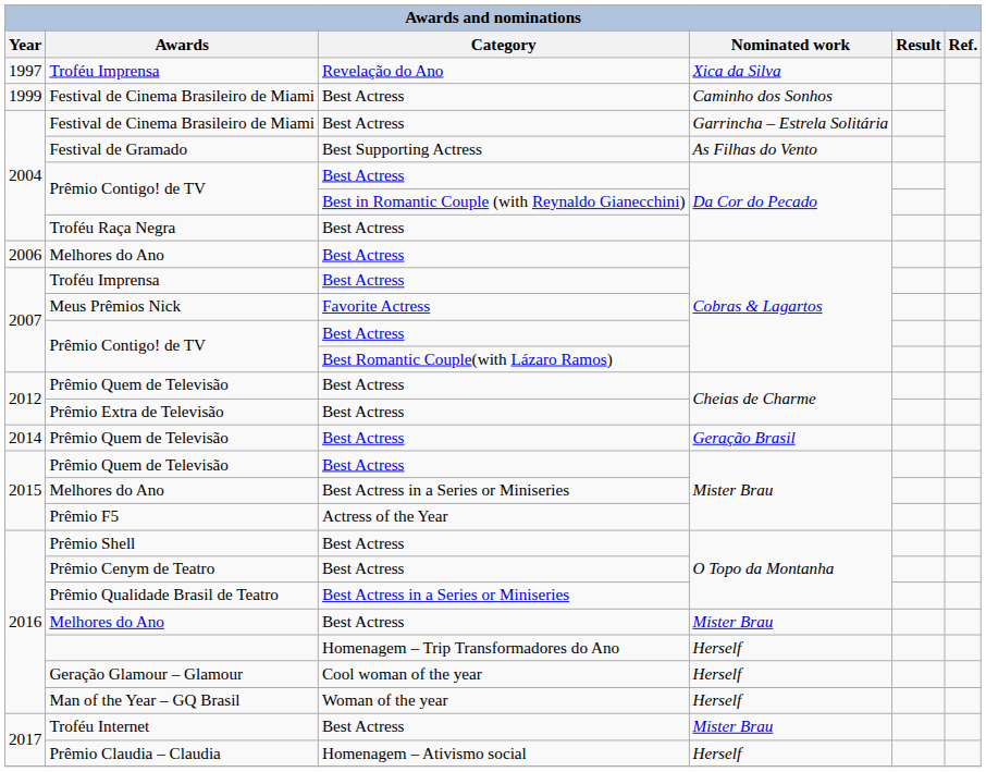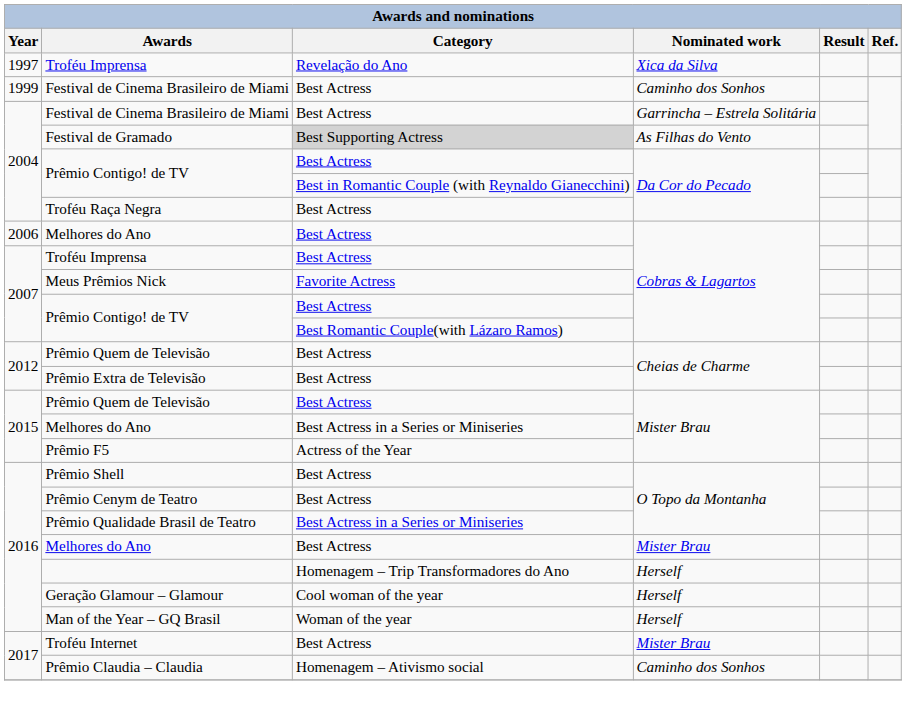 <table class="wikitable" style="font-size: 100%;">
 <tr>
 <th colspan="6" style="background: LightSteelBlue;">Awards and nominations</th>
 </tr>
 <tr>
 <th>Year</th>
 <th>Awards</th>
 <th>Category</th>
 <th>Nominated work</th>
 <th>Result</th>
 <th>Ref.</th>
 </tr>
 <tr>
 <td rowspan=1>1997</td>
 <td><a href='#'>Troféu Imprensa</a></td>
 <td><a href='#'>Revelação do Ano</a></td>
 <td><em><a href='#'>Xica da Silva</a></em></td>
 <td></td>
 <td></td>
 </tr>
 <tr>
 <td>1999</td>
 <td>Festival de Cinema Brasileiro de Miami</td>
 <td>Best Actress</td>
 <td><em>Caminho dos Sonhos</em></td>
 <td></td>
 <td rowspan=3></td>
 </tr>
 <tr>
 <td rowspan=5>2004</td>
 <td>Festival de Cinema Brasileiro de Miami</td>
 <td>Best Actress</td>
 <td><em>Garrincha – Estrela Solitária</em></td>
 <td></td>
 </tr>
 <tr>
 <td>Festival de Gramado</td>
-<td>Best Supporting Actress</td>
+<td style="background: lightgrey;">Best Supporting Actress</td>
 <td><em>As Filhas do Vento</em></td>
 <td></td>
 </tr>
 <tr>
 <td rowspan=2>Prêmio Contigo! de TV</td>
 <td><a href='#'>Best Actress</a></td>
 <td rowspan=3><em><a href='#'>Da Cor do Pecado</a></em></td>
 <td></td>
 <td rowspan=2></td>
 </tr>
 <tr>
 <td><a href='#'>Best in Romantic Couple</a> (with <a href='#'>Reynaldo Gianecchini</a>)</td>
 <td></td>
 </tr>
 <tr>
 <td>Troféu Raça Negra</td>
 <td>Best Actress</td>
 <td></td>
 <td></td>
 </tr>
 <tr>
 <td>2006</td>
 <td>Melhores do Ano</td>
 <td><a href='#'>Best Actress</a></td>
 <td rowspan=5><em><a href='#'>Cobras & Lagartos</a></em></td>
 <td></td>
 <td></td>
 </tr>
 <tr>
 <td rowspan=4>2007</td>
 <td>Troféu Imprensa</td>
 <td><a href='#'>Best Actress</a></td>
 <td></td>
 <td></td>
 </tr>
 <tr>
 <td>Meus Prêmios Nick</td>
 <td><a href='#'>Favorite Actress</a></td>
 <td></td>
 <td></td>
 </tr>
 <tr>
 <td rowspan=2>Prêmio Contigo! de TV</td>
 <td><a href='#'>Best Actress</a></td>
 <td></td>
 <td></td>
 </tr>
 <tr>
 <td><a href='#'>Best Romantic Couple</a>(with <a href='#'>Lázaro Ramos</a>)</td>
 <td></td>
 <td></td>
 </tr>
 <tr>
 <td rowspan=2>2012</td>
 <td>Prêmio Quem de Televisão</td>
 <td>Best Actress</td>
 <td rowspan=2><em>Cheias de Charme</em></td>
 <td></td>
 <td></td>
 </tr>
 <tr>
 <td>Prêmio Extra de Televisão</td>
 <td>Best Actress</td>
-<td></td>
-<td></td>
-</tr>
-<tr>
-<td>2014</td>
-<td>Prêmio Quem de Televisão</td>
-<td><a href='#'>Best Actress</a></td>
-<td><em><a href='#'>Geração Brasil</a></em></td>
 <td></td>
 <td></td>
 </tr>
 <tr>
 <td rowspan=3>2015</td>
 <td>Prêmio Quem de Televisão</td>
 <td><a href='#'>Best Actress</a></td>
 <td rowspan=3><em>Mister Brau</em></td>
 <td></td>
 <td></td>
 </tr>
 <tr>
 <td>Melhores do Ano</td>
 <td>Best Actress in a Series or Miniseries</td>
 <td></td>
 <td></td>
 </tr>
 <tr>
 <td>Prêmio F5</td>
 <td>Actress of the Year</td>
 <td></td>
 <td></td>
 </tr>
 <tr>
 <td rowspan="7">2016</td>
 <td>Prêmio Shell</td>
 <td>Best Actress</td>
 <td rowspan="3"><em>O Topo da Montanha</em></td>
 <td></td>
 <td></td>
 </tr>
 <tr>
 <td>Prêmio Cenym de Teatro</td>
 <td>Best Actress</td>
 <td></td>
 <td></td>
 </tr>
 <tr>
 <td>Prêmio Qualidade Brasil de Teatro</td>
 <td><a href='#'>Best Actress in a Series or Miniseries</a></td>
 <td></td>
 <td></td>
 </tr>
 <tr>
 <td><a href='#'>Melhores do Ano</a></td>
 <td>Best Actress</td>
 <td><em><a href='#'>Mister Brau</a></em></td>
 <td></td>
 <td></td>
 </tr>
 <tr>
 <td></td>
 <td>Homenagem – Trip Transformadores do Ano</td>
 <td Herself><em>Herself</em></td>
 <td></td>
 <td></td>
 </tr>
 <tr>
 <td>Geração Glamour – Glamour</td>
 <td>Cool woman of the year</td>
 <td Herself><em>Herself</em></td>
 <td></td>
 <td></td>
 </tr>
 <tr>
 <td>Man of the Year – GQ Brasil</td>
 <td>Woman of the year</td>
 <td><em>Herself</em></td>
 <td></td>
 <td></td>
 </tr>
 <tr>
 <td rowspan="2">2017</td>
 <td>Troféu Internet</td>
 <td>Best Actress</td>
 <td><em><a href='#'>Mister Brau</a></em></td>
 <td></td>
 <td></td>
 </tr>
 <tr>
 <td>Prêmio Claudia – Claudia</td>
 <td>Homenagem – Ativismo social</td>
-<td Herself><em>Herself</em></td>
+<td><em>Caminho dos Sonhos</em></td>
 <td></td>
 <td></td>
 </tr>
 <tr>
 </tr>
 </table>
